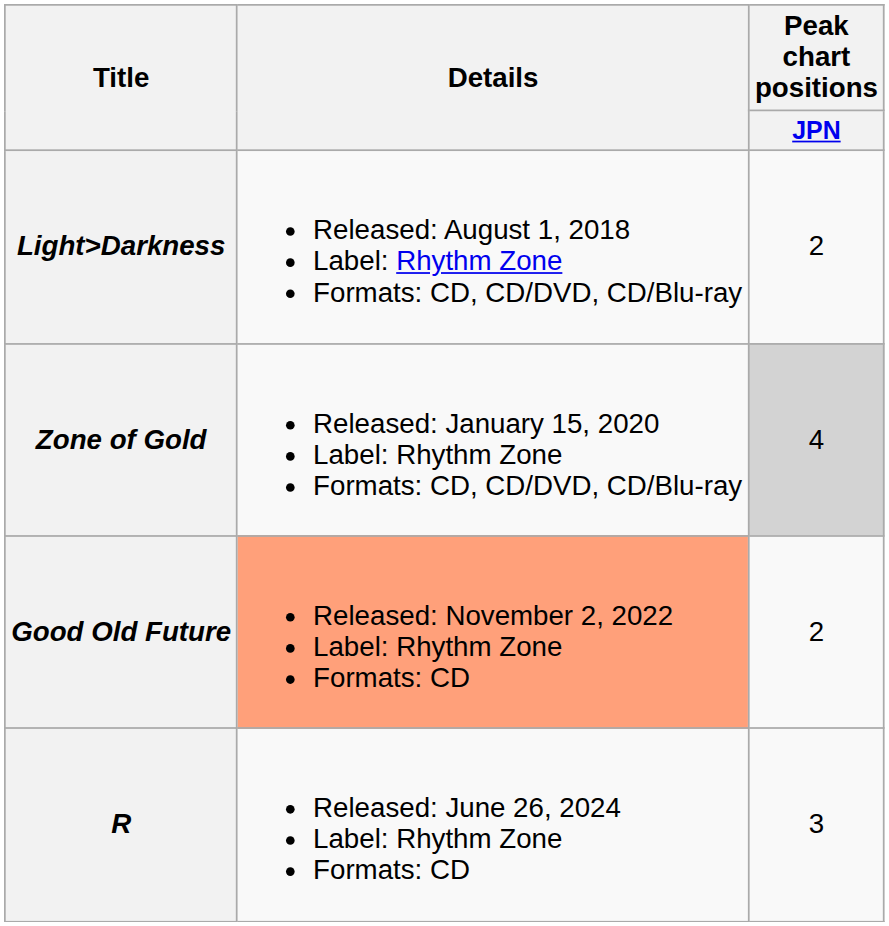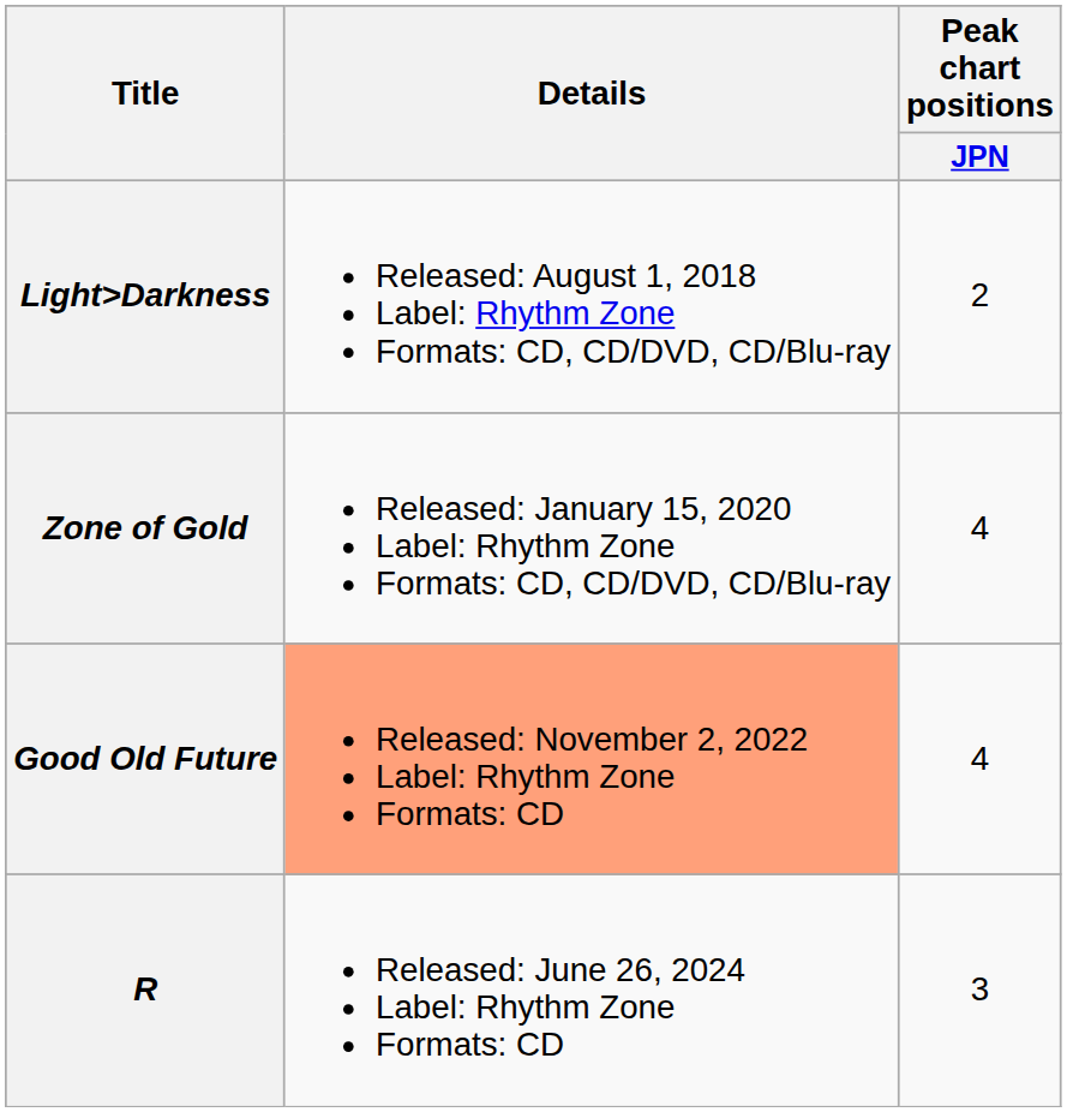 <table class="wikitable plainrowheaders">
 <tr>
 <th rowspan="2">Title</th>
 <th rowspan="2">Details</th>
 <th colspan="1">Peak chart positions</th>
 </tr>
 <tr>
 <th scope="col" style="width:2.5em;font-size:90%;"><a href='#'>JPN</a><br></th>
 </tr>
 <tr>
 <th scope="row"><em>Light>Darkness</em></th>
 <td><br><ul><li>Released: August 1, 2018</li><li>Label: <a href='#'>Rhythm Zone</a></li><li>Formats: CD, CD/DVD, CD/Blu-ray</li></ul></td>
 <td style="text-align:center">2</td>
 </tr>
 <tr>
 <th scope="row"><em>Zone of Gold</em></th>
 <td><br><ul><li>Released: January 15, 2020</li><li>Label: Rhythm Zone</li><li>Formats: CD, CD/DVD, CD/Blu-ray</li></ul></td>
-<td style="background: lightgrey; text-align:center">4</td>
+<td style="text-align:center">4</td>
 </tr>
 <tr>
 <th scope="row"><em>Good Old Future</em></th>
 <td style="background: lightsalmon;"><br><ul><li>Released: November 2, 2022</li><li>Label: Rhythm Zone</li><li>Formats: CD</li></ul></td>
-<td style="text-align:center">2</td>
+<td style="text-align:center">4</td>
 </tr>
 <tr>
 <th scope="row"><em>R</em></th>
 <td><br><ul><li>Released: June 26, 2024</li><li>Label: Rhythm Zone</li><li>Formats: CD</li></ul></td>
 <td style="text-align:center">3</td>
 </tr>
 </table>
